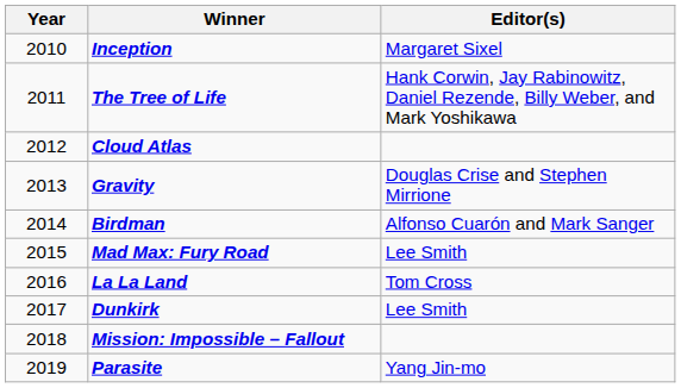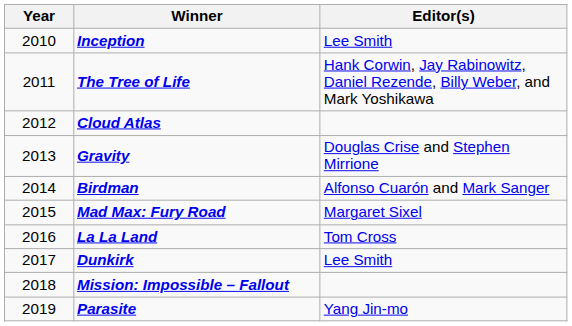 <table class="wikitable" width="95%" cellpadding="5">
 <tr>
 <th width="100"><strong>Year</strong></th>
 <th width="450"><strong>Winner</strong></th>
 <th width="450"><strong>Editor(s)</strong></th>
 </tr>
 <tr>
 <td style="text-align:center;">2010</td>
 <td><strong><em><a href='#'>Inception</a></em></strong></td>
-<td><a href='#'>Margaret Sixel</a></td>
+<td><a href='#'>Lee Smith</a></td>
 </tr>
 <tr>
 <td style="text-align:center;">2011</td>
 <td><strong><em><a href='#'>The Tree of Life</a></em></strong></td>
 <td><a href='#'>Hank Corwin</a>, <a href='#'>Jay Rabinowitz</a>, <a href='#'>Daniel Rezende</a>, <a href='#'>Billy Weber</a>, and Mark Yoshikawa</td>
 </tr>
 <tr>
 <td style="text-align:center;">2012</td>
 <td><strong><em><a href='#'>Cloud Atlas</a></em></strong></td>
 <td></td>
 </tr>
 <tr>
 <td style="text-align:center;">2013</td>
 <td><strong><em><a href='#'>Gravity</a></em></strong></td>
 <td><a href='#'>Douglas Crise</a> and <a href='#'>Stephen Mirrione</a></td>
 </tr>
 <tr>
 <td style="text-align:center;">2014</td>
 <td><strong><em><a href='#'>Birdman</a></em></strong></td>
 <td><a href='#'>Alfonso Cuarón</a> and <a href='#'>Mark Sanger</a></td>
 </tr>
 <tr>
 <td style="text-align:center;">2015</td>
 <td><strong><em><a href='#'>Mad Max: Fury Road</a></em></strong></td>
-<td><a href='#'>Lee Smith</a></td>
+<td><a href='#'>Margaret Sixel</a></td>
 </tr>
 <tr>
 <td style="text-align:center;">2016</td>
 <td><strong><em><a href='#'>La La Land</a></em></strong></td>
 <td><a href='#'>Tom Cross</a></td>
 </tr>
 <tr>
 <td style="text-align:center;">2017</td>
 <td><strong><em><a href='#'>Dunkirk</a></em></strong></td>
 <td><a href='#'>Lee Smith</a></td>
 </tr>
 <tr>
 <td style="text-align:center;">2018</td>
 <td><strong><em><a href='#'>Mission: Impossible – Fallout</a></em></strong></td>
 <td></td>
 </tr>
 <tr>
 <td style="text-align:center;">2019</td>
 <td><strong><em><a href='#'>Parasite</a></em></strong></td>
 <td><a href='#'>Yang Jin-mo</a></td>
 </tr>
 </table>
